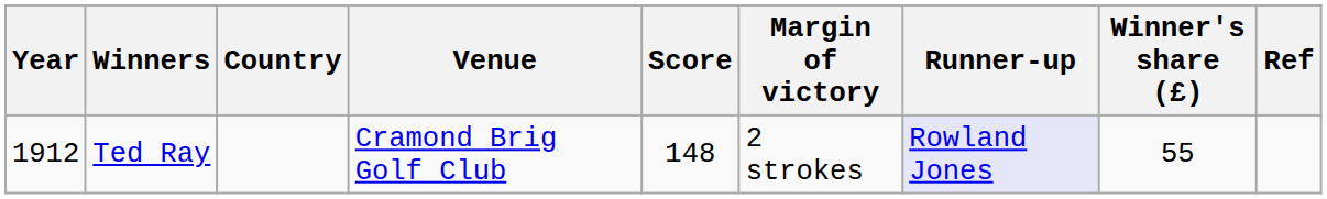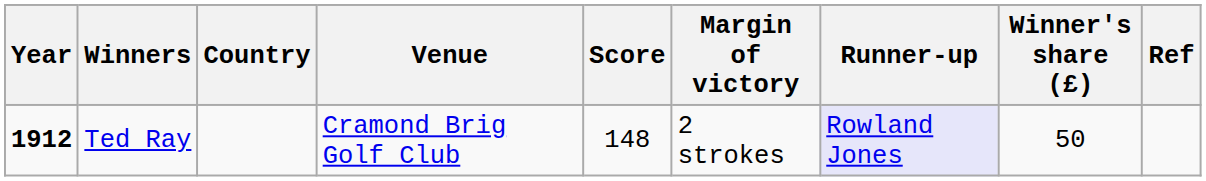 <table class="wikitable">
 <tr>
 <th>Year</th>
 <th>Winners</th>
 <th>Country</th>
 <th>Venue</th>
 <th>Score</th>
 <th>Margin<br>of victory</th>
 <th>Runner-up</th>
 <th>Winner's<br>share (£)</th>
 <th>Ref</th>
 </tr>
 <tr>
-<td>1912</td>
+<td><strong>1912</strong></td>
 <td><a href='#'>Ted Ray</a></td>
 <td></td>
 <td><a href='#'>Cramond Brig Golf Club</a></td>
 <td align=center>148</td>
 <td>2 strokes</td>
 <td style="background: lavender;"> <a href='#'>Rowland Jones</a></td>
-<td align=center>55</td>
+<td align=center>50</td>
 <td></td>
 </tr>
 </table>
